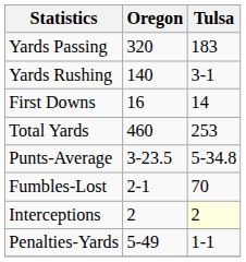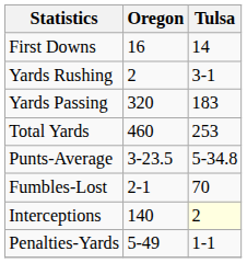 <table class="wikitable">
 <tr>
 <th>Statistics</th>
 <th>Oregon</th>
 <th>Tulsa</th>
 </tr>
 <tr>
+<td>First Downs</td>
+<td>16</td>
+<td>14</td>
+</tr>
+<tr>
+<td>Yards Rushing</td>
+<td>2</td>
+<td>3-1</td>
+</tr>
+<tr>
 <td>Yards Passing</td>
 <td>320</td>
 <td>183</td>
-</tr>
-<tr>
-<td>Yards Rushing</td>
-<td>140</td>
-<td>3-1</td>
-</tr>
-<tr>
-<td>First Downs</td>
-<td>16</td>
-<td>14</td>
 </tr>
 <tr>
 <td>Total Yards</td>
 <td>460</td>
 <td>253</td>
 </tr>
 <tr>
 <td>Punts-Average</td>
 <td>3-23.5</td>
 <td>5-34.8</td>
 </tr>
 <tr>
 <td>Fumbles-Lost</td>
 <td>2-1</td>
 <td>70</td>
 </tr>
 <tr>
 <td>Interceptions</td>
-<td>2</td>
+<td>140</td>
 <td style="background: lightyellow;">2</td>
 </tr>
 <tr>
 <td>Penalties-Yards</td>
 <td>5-49</td>
 <td>1-1</td>
 </tr>
 <tr>
 </tr>
 </table>
